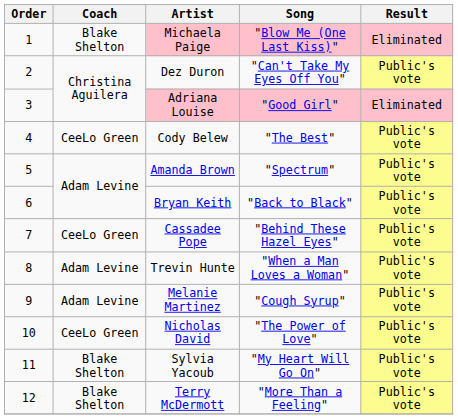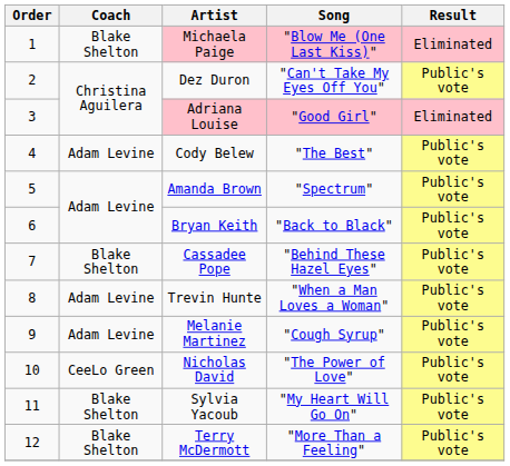 <table class="wikitable" style="text-align:center; width:80%;">
 <tr>
 <th scope="col" width="05%">Order</th>
 <th scope="col" width="15%">Coach</th>
 <th scope="col" width="15%">Artist</th>
 <th scope="col" width="20%">Song</th>
 <th scope="col" width="10%">Result</th>
 </tr>
 <tr>
 <td scope="row">1</td>
 <td>Blake Shelton</td>
 <td style="background:pink;">Michaela Paige</td>
 <td style="background:pink;">"<a href='#'>Blow Me (One Last Kiss)</a>"</td>
 <td style="background:pink;">Eliminated</td>
 </tr>
 <tr>
 <td scope="row">2</td>
 <td rowspan="2">Christina Aguilera</td>
 <td>Dez Duron</td>
 <td>"<a href='#'>Can't Take My Eyes Off You</a>"</td>
 <td style="background:#fdfc8f;">Public's vote</td>
 </tr>
 <tr>
 <td scope="row">3</td>
 <td style="background:pink;">Adriana Louise</td>
 <td style="background:pink;">"<a href='#'>Good Girl</a>"</td>
 <td style="background:pink;">Eliminated</td>
 </tr>
 <tr>
 <td scope="row">4</td>
-<td>CeeLo Green</td>
+<td>Adam Levine</td>
 <td>Cody Belew</td>
 <td>"<a href='#'>The Best</a>"</td>
 <td style="background:#fdfc8f;">Public's vote</td>
 </tr>
 <tr>
 <td scope="row">5</td>
 <td rowspan="2">Adam Levine</td>
 <td><a href='#'>Amanda Brown</a></td>
 <td>"<a href='#'>Spectrum</a>"</td>
 <td style="background:#fdfc8f;">Public's vote</td>
 </tr>
 <tr>
 <td scope="row">6</td>
 <td><a href='#'>Bryan Keith</a></td>
 <td>"<a href='#'>Back to Black</a>"</td>
 <td style="background:#fdfc8f;">Public's vote</td>
 </tr>
 <tr>
 <td scope="row">7</td>
-<td>CeeLo Green</td>
+<td>Blake Shelton</td>
 <td><a href='#'>Cassadee Pope</a></td>
 <td>"<a href='#'>Behind These Hazel Eyes</a>"</td>
 <td style="background:#fdfc8f;">Public's vote</td>
 </tr>
 <tr>
 <td scope="row">8</td>
 <td>Adam Levine</td>
 <td>Trevin Hunte</td>
 <td>"<a href='#'>When a Man Loves a Woman</a>"</td>
 <td style="background:#fdfc8f;">Public's vote</td>
 </tr>
 <tr>
 <td scope="row">9</td>
 <td>Adam Levine</td>
 <td><a href='#'>Melanie Martinez</a></td>
 <td>"<a href='#'>Cough Syrup</a>"</td>
 <td style="background:#fdfc8f;">Public's vote</td>
 </tr>
 <tr>
 <td scope="row">10</td>
 <td>CeeLo Green</td>
 <td><a href='#'>Nicholas David</a></td>
 <td>"<a href='#'>The Power of Love</a>"</td>
 <td style="background:#fdfc8f;">Public's vote</td>
 </tr>
 <tr>
 <td scope="row">11</td>
 <td>Blake Shelton</td>
 <td>Sylvia Yacoub</td>
 <td>"<a href='#'>My Heart Will Go On</a>"</td>
 <td style="background:#fdfc8f;">Public's vote</td>
 </tr>
 <tr>
 <td scope="row">12</td>
 <td>Blake Shelton</td>
 <td><a href='#'>Terry McDermott</a></td>
 <td>"<a href='#'>More Than a Feeling</a>"</td>
 <td style="background:#fdfc8f;">Public's vote</td>
 </tr>
 <tr>
 </tr>
 </table>
